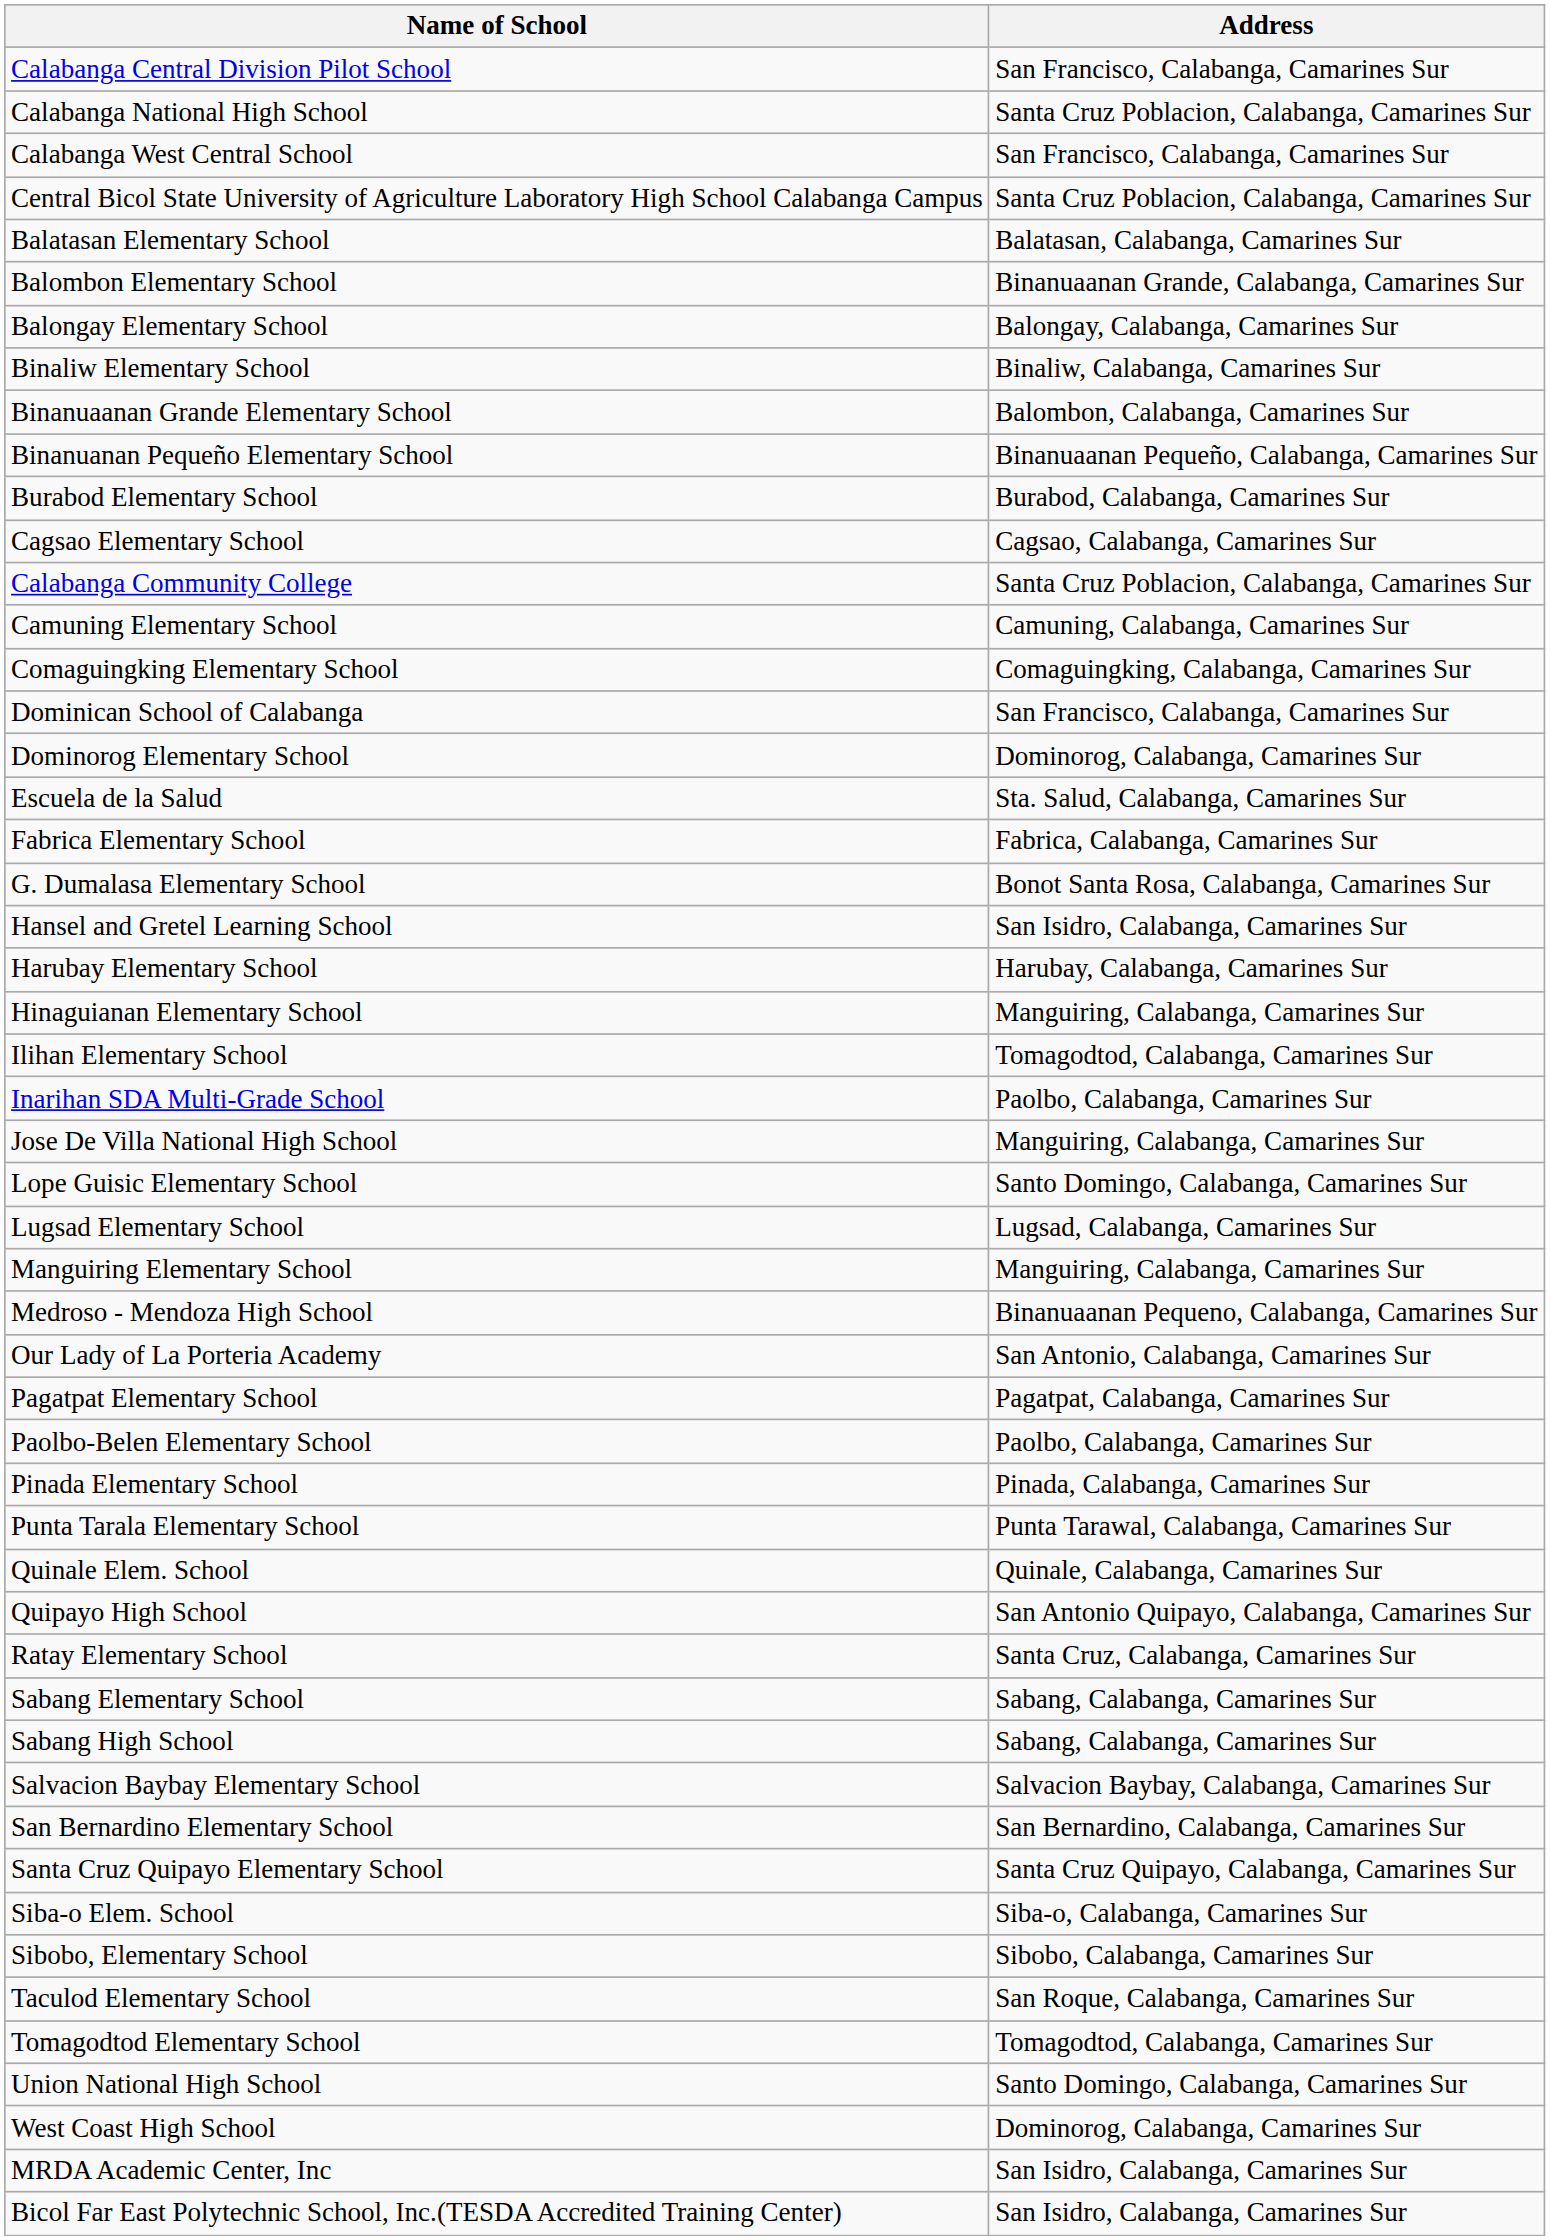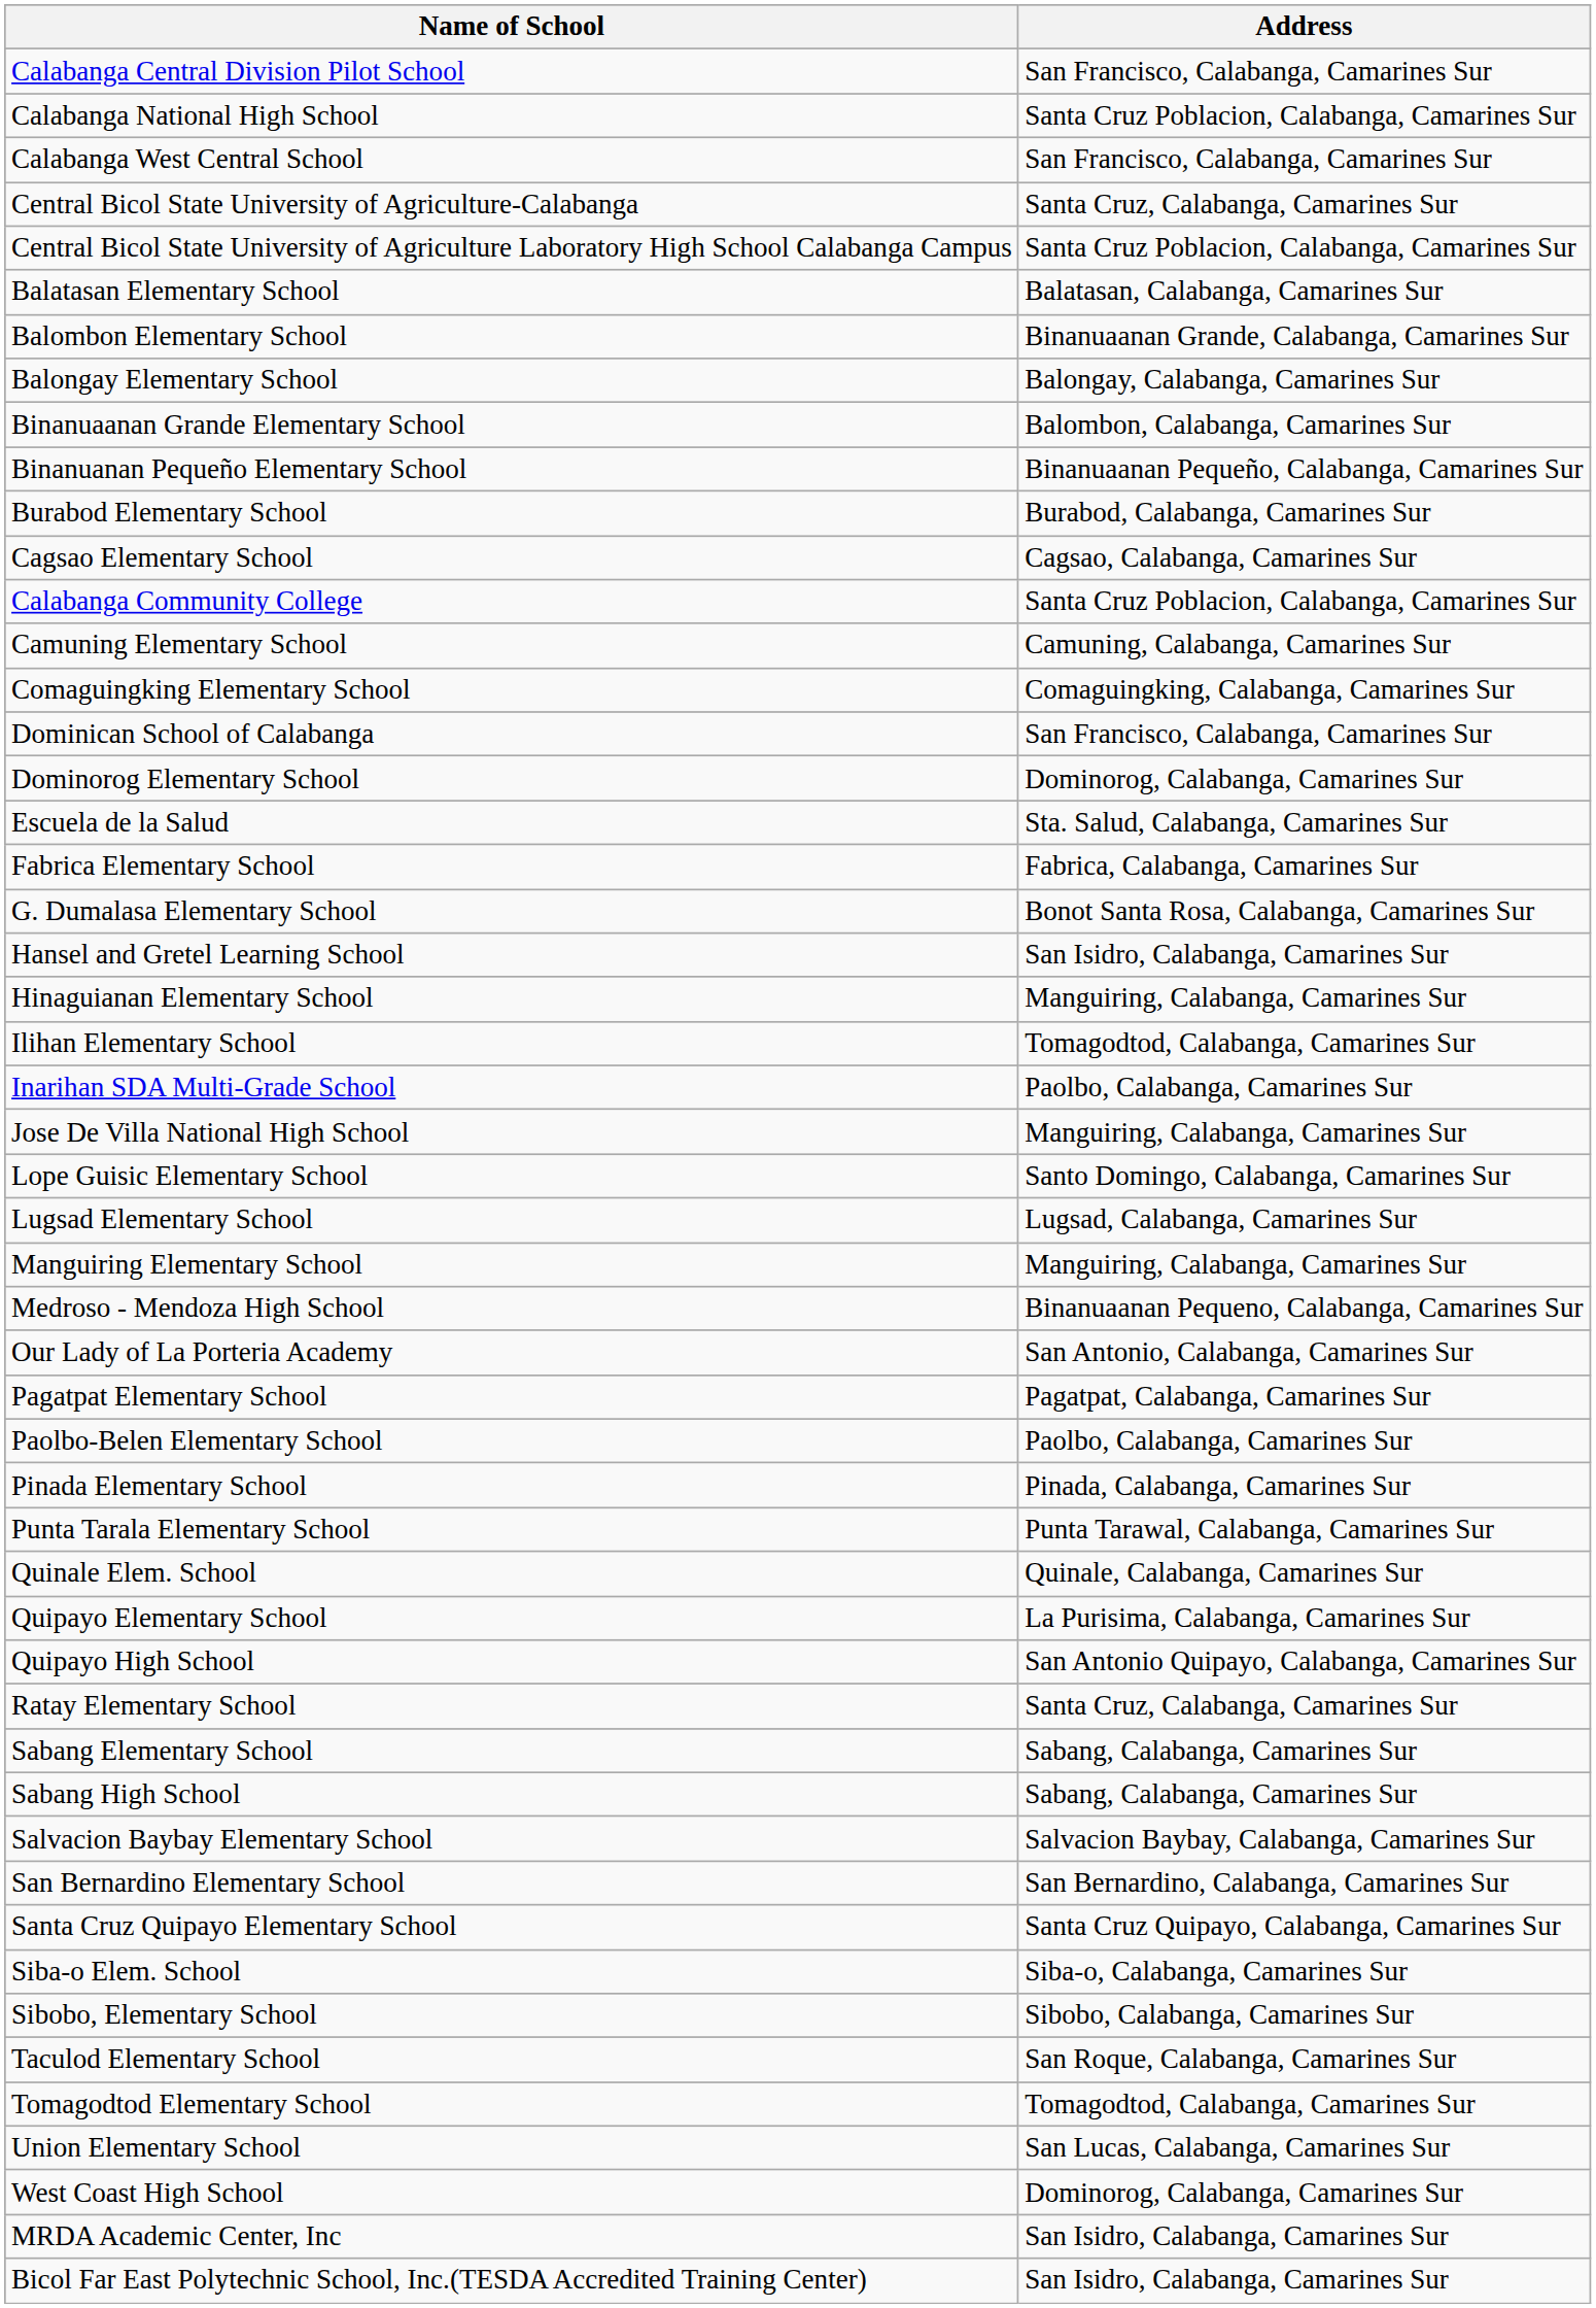 <table class="wikitable sortable" align="center">
 <tr>
 <th>Name of School</th>
 <th>Address</th>
 </tr>
 <tr>
 <td><a href='#'>Calabanga Central Division Pilot School</a></td>
 <td>San Francisco, Calabanga, Camarines Sur</td>
 </tr>
 <tr>
 <td>Calabanga National High School</td>
 <td>Santa Cruz Poblacion, Calabanga, Camarines Sur</td>
 </tr>
 <tr>
 <td>Calabanga West Central School</td>
 <td>San Francisco, Calabanga, Camarines Sur</td>
 </tr>
 <tr>
+<td>Central Bicol State University of Agriculture-Calabanga</td>
+<td>Santa Cruz, Calabanga, Camarines Sur</td>
+</tr>
+<tr>
 <td>Central Bicol State University of Agriculture Laboratory High School Calabanga Campus</td>
 <td>Santa Cruz Poblacion, Calabanga, Camarines Sur</td>
 </tr>
 <tr>
 <td>Balatasan Elementary School</td>
 <td>Balatasan, Calabanga, Camarines Sur</td>
 </tr>
 <tr>
 <td>Balombon Elementary School</td>
 <td>Binanuaanan Grande, Calabanga, Camarines Sur</td>
 </tr>
 <tr>
 <td>Balongay Elementary School</td>
 <td>Balongay, Calabanga, Camarines Sur</td>
-</tr>
-<tr>
-<td>Binaliw Elementary School</td>
-<td>Binaliw, Calabanga, Camarines Sur</td>
 </tr>
 <tr>
 <td>Binanuaanan Grande Elementary School</td>
 <td>Balombon, Calabanga, Camarines Sur</td>
 </tr>
 <tr>
 <td>Binanuanan Pequeño Elementary School</td>
 <td>Binanuaanan Pequeño, Calabanga, Camarines Sur</td>
 </tr>
 <tr>
 <td>Burabod Elementary School</td>
 <td>Burabod, Calabanga, Camarines Sur</td>
 </tr>
 <tr>
 <td>Cagsao Elementary School</td>
 <td>Cagsao, Calabanga, Camarines Sur</td>
 </tr>
 <tr>
 <td><a href='#'>Calabanga Community College</a></td>
 <td>Santa Cruz Poblacion, Calabanga, Camarines Sur</td>
 </tr>
 <tr>
 <td>Camuning Elementary School</td>
 <td>Camuning, Calabanga, Camarines Sur</td>
 </tr>
 <tr>
 <td>Comaguingking Elementary School</td>
 <td>Comaguingking, Calabanga, Camarines Sur</td>
 </tr>
 <tr>
 <td>Dominican School of Calabanga</td>
 <td>San Francisco, Calabanga, Camarines Sur</td>
 </tr>
 <tr>
 <td>Dominorog Elementary School</td>
 <td>Dominorog, Calabanga, Camarines Sur</td>
 </tr>
 <tr>
 <td>Escuela de la Salud</td>
 <td>Sta. Salud, Calabanga, Camarines Sur</td>
 </tr>
 <tr>
 <td>Fabrica Elementary School</td>
 <td>Fabrica, Calabanga, Camarines Sur</td>
 </tr>
 <tr>
 <td>G. Dumalasa Elementary School</td>
 <td>Bonot Santa Rosa, Calabanga, Camarines Sur</td>
 </tr>
 <tr>
 <td>Hansel and Gretel Learning School</td>
 <td>San Isidro, Calabanga, Camarines Sur</td>
-</tr>
-<tr>
-<td>Harubay Elementary School</td>
-<td>Harubay, Calabanga, Camarines Sur</td>
 </tr>
 <tr>
 <td>Hinaguianan Elementary School</td>
 <td>Manguiring, Calabanga, Camarines Sur</td>
 </tr>
 <tr>
 <td>Ilihan Elementary School</td>
 <td>Tomagodtod, Calabanga, Camarines Sur</td>
 </tr>
 <tr>
 <td><a href='#'>Inarihan SDA Multi-Grade School</a></td>
 <td>Paolbo, Calabanga, Camarines Sur</td>
 </tr>
 <tr>
 <td>Jose De Villa National High School</td>
 <td>Manguiring, Calabanga, Camarines Sur</td>
 </tr>
 <tr>
 <td>Lope Guisic Elementary School</td>
 <td>Santo Domingo, Calabanga, Camarines Sur</td>
 </tr>
 <tr>
 <td>Lugsad Elementary School</td>
 <td>Lugsad, Calabanga, Camarines Sur</td>
 </tr>
 <tr>
 <td>Manguiring Elementary School</td>
 <td>Manguiring, Calabanga, Camarines Sur</td>
 </tr>
 <tr>
 <td>Medroso - Mendoza High School</td>
 <td>Binanuaanan Pequeno, Calabanga, Camarines Sur</td>
 </tr>
 <tr>
 <td>Our Lady of La Porteria Academy</td>
 <td>San Antonio, Calabanga, Camarines Sur</td>
 </tr>
 <tr>
 <td>Pagatpat Elementary School</td>
 <td>Pagatpat, Calabanga, Camarines Sur</td>
 </tr>
 <tr>
 <td>Paolbo-Belen Elementary School</td>
 <td>Paolbo, Calabanga, Camarines Sur</td>
 </tr>
 <tr>
 <td>Pinada Elementary School</td>
 <td>Pinada, Calabanga, Camarines Sur</td>
 </tr>
 <tr>
 <td>Punta Tarala Elementary School</td>
 <td>Punta Tarawal, Calabanga, Camarines Sur</td>
 </tr>
 <tr>
 <td>Quinale Elem. School</td>
 <td>Quinale, Calabanga, Camarines Sur</td>
 </tr>
 <tr>
+<td>Quipayo Elementary School</td>
+<td>La Purisima, Calabanga, Camarines Sur</td>
+</tr>
+<tr>
 <td>Quipayo High School</td>
 <td>San Antonio Quipayo, Calabanga, Camarines Sur</td>
 </tr>
 <tr>
 <td>Ratay Elementary School</td>
 <td>Santa Cruz, Calabanga, Camarines Sur</td>
 </tr>
 <tr>
 <td>Sabang Elementary School</td>
 <td>Sabang, Calabanga, Camarines Sur</td>
 </tr>
 <tr>
 <td>Sabang High School</td>
 <td>Sabang, Calabanga, Camarines Sur</td>
 </tr>
 <tr>
 <td>Salvacion Baybay Elementary School</td>
 <td>Salvacion Baybay, Calabanga, Camarines Sur</td>
 </tr>
 <tr>
 <td>San Bernardino Elementary School</td>
 <td>San Bernardino, Calabanga, Camarines Sur</td>
 </tr>
 <tr>
 <td>Santa Cruz Quipayo Elementary School</td>
 <td>Santa Cruz Quipayo, Calabanga, Camarines Sur</td>
 </tr>
 <tr>
 <td>Siba-o Elem. School</td>
 <td>Siba-o, Calabanga, Camarines Sur</td>
 </tr>
 <tr>
 <td>Sibobo, Elementary School</td>
 <td>Sibobo, Calabanga, Camarines Sur</td>
 </tr>
 <tr>
 <td>Taculod Elementary School</td>
 <td>San Roque, Calabanga, Camarines Sur</td>
 </tr>
 <tr>
 <td>Tomagodtod Elementary School</td>
 <td>Tomagodtod, Calabanga, Camarines Sur</td>
 </tr>
 <tr>
-<td>Union National High School</td>
-<td>Santo Domingo, Calabanga, Camarines Sur</td>
+<td>Union Elementary School</td>
+<td>San Lucas, Calabanga, Camarines Sur</td>
 </tr>
 <tr>
 <td>West Coast High School</td>
 <td>Dominorog, Calabanga, Camarines Sur</td>
 </tr>
 <tr>
 <td>MRDA Academic Center, Inc</td>
 <td>San Isidro, Calabanga, Camarines Sur</td>
 </tr>
 <tr>
 <td>Bicol Far East Polytechnic School, Inc.(TESDA Accredited Training Center)</td>
 <td>San Isidro, Calabanga, Camarines Sur</td>
 </tr>
 </table>
